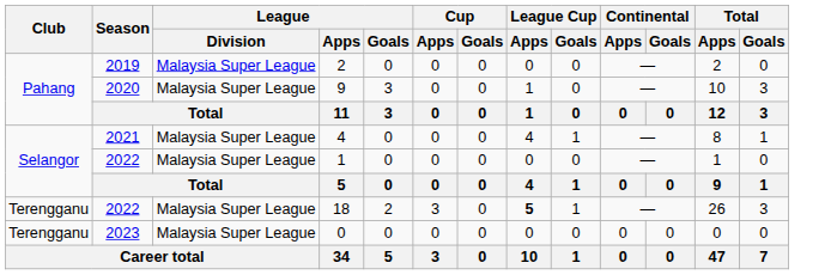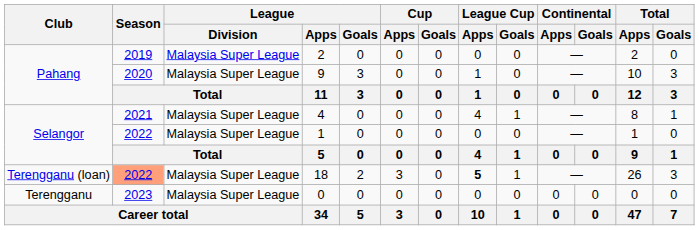 <table class="wikitable" style="text-align: center;">
 <tr>
 <th rowspan="2">Club</th>
 <th rowspan="2">Season</th>
 <th colspan="3">League</th>
 <th colspan="2">Cup</th>
 <th colspan="2">League Cup</th>
 <th colspan="2">Continental</th>
 <th colspan="2">Total</th>
 </tr>
 <tr>
 <th>Division</th>
 <th>Apps</th>
 <th>Goals</th>
 <th>Apps</th>
 <th>Goals</th>
 <th>Apps</th>
 <th>Goals</th>
 <th>Apps</th>
 <th>Goals</th>
 <th>Apps</th>
 <th>Goals</th>
 </tr>
 <tr>
 <td rowspan="3"><a href='#'>Pahang</a></td>
 <td><a href='#'>2019</a></td>
 <td><a href='#'>Malaysia Super League</a></td>
 <td>2</td>
 <td>0</td>
 <td>0</td>
 <td>0</td>
 <td>0</td>
 <td>0</td>
 <td colspan="2">—</td>
 <td>2</td>
 <td>0</td>
 </tr>
 <tr>
 <td><a href='#'>2020</a></td>
 <td>Malaysia Super League</td>
 <td>9</td>
 <td>3</td>
 <td>0</td>
 <td>0</td>
 <td>1</td>
 <td>0</td>
 <td colspan="2">—</td>
 <td>10</td>
 <td>3</td>
 </tr>
 <tr>
 <th colspan="2">Total</th>
 <th>11</th>
 <th>3</th>
 <th>0</th>
 <th>0</th>
 <th>1</th>
 <th>0</th>
 <th>0</th>
 <th>0</th>
 <th>12</th>
 <th>3</th>
 </tr>
 <tr>
 <td rowspan="3"><a href='#'>Selangor</a></td>
 <td><a href='#'>2021</a></td>
 <td>Malaysia Super League</td>
 <td>4</td>
 <td>0</td>
 <td>0</td>
 <td>0</td>
 <td>4</td>
 <td>1</td>
 <td colspan="2">—</td>
 <td>8</td>
 <td>1</td>
 </tr>
 <tr>
 <td><a href='#'>2022</a></td>
 <td>Malaysia Super League</td>
 <td>1</td>
 <td>0</td>
 <td>0</td>
 <td>0</td>
 <td>0</td>
 <td>0</td>
 <td colspan="2">—</td>
 <td>1</td>
 <td>0</td>
 </tr>
 <tr>
 <th colspan="2">Total</th>
 <th>5</th>
 <th>0</th>
 <th>0</th>
 <th>0</th>
 <th>4</th>
 <th>1</th>
 <th>0</th>
 <th>0</th>
 <th>9</th>
 <th>1</th>
 </tr>
 <tr>
-<td>Terengganu</td>
-<td><a href='#'>2022</a></td>
+<td><a href='#'>Terengganu</a> (loan)</td>
+<td style="background: lightsalmon;"><a href='#'>2022</a></td>
 <td>Malaysia Super League</td>
 <td>18</td>
 <td>2</td>
 <td>3</td>
 <td>0</td>
 <td><strong>5</strong></td>
 <td>1</td>
 <td colspan="2">—</td>
 <td>26</td>
 <td>3</td>
 </tr>
 <tr>
 <td>Terengganu</td>
 <td><a href='#'>2023</a></td>
 <td>Malaysia Super League</td>
 <td>0</td>
 <td>0</td>
 <td>0</td>
 <td>0</td>
 <td>0</td>
 <td>0</td>
 <td>0</td>
 <td>0</td>
 <td>0</td>
 <td>0</td>
 </tr>
 <tr>
 <th colspan="3">Career total</th>
 <th>34</th>
 <th>5</th>
 <th>3</th>
 <th>0</th>
 <th>10</th>
 <th>1</th>
 <th>0</th>
 <th>0</th>
 <th>47</th>
 <th>7</th>
 </tr>
 </table>
